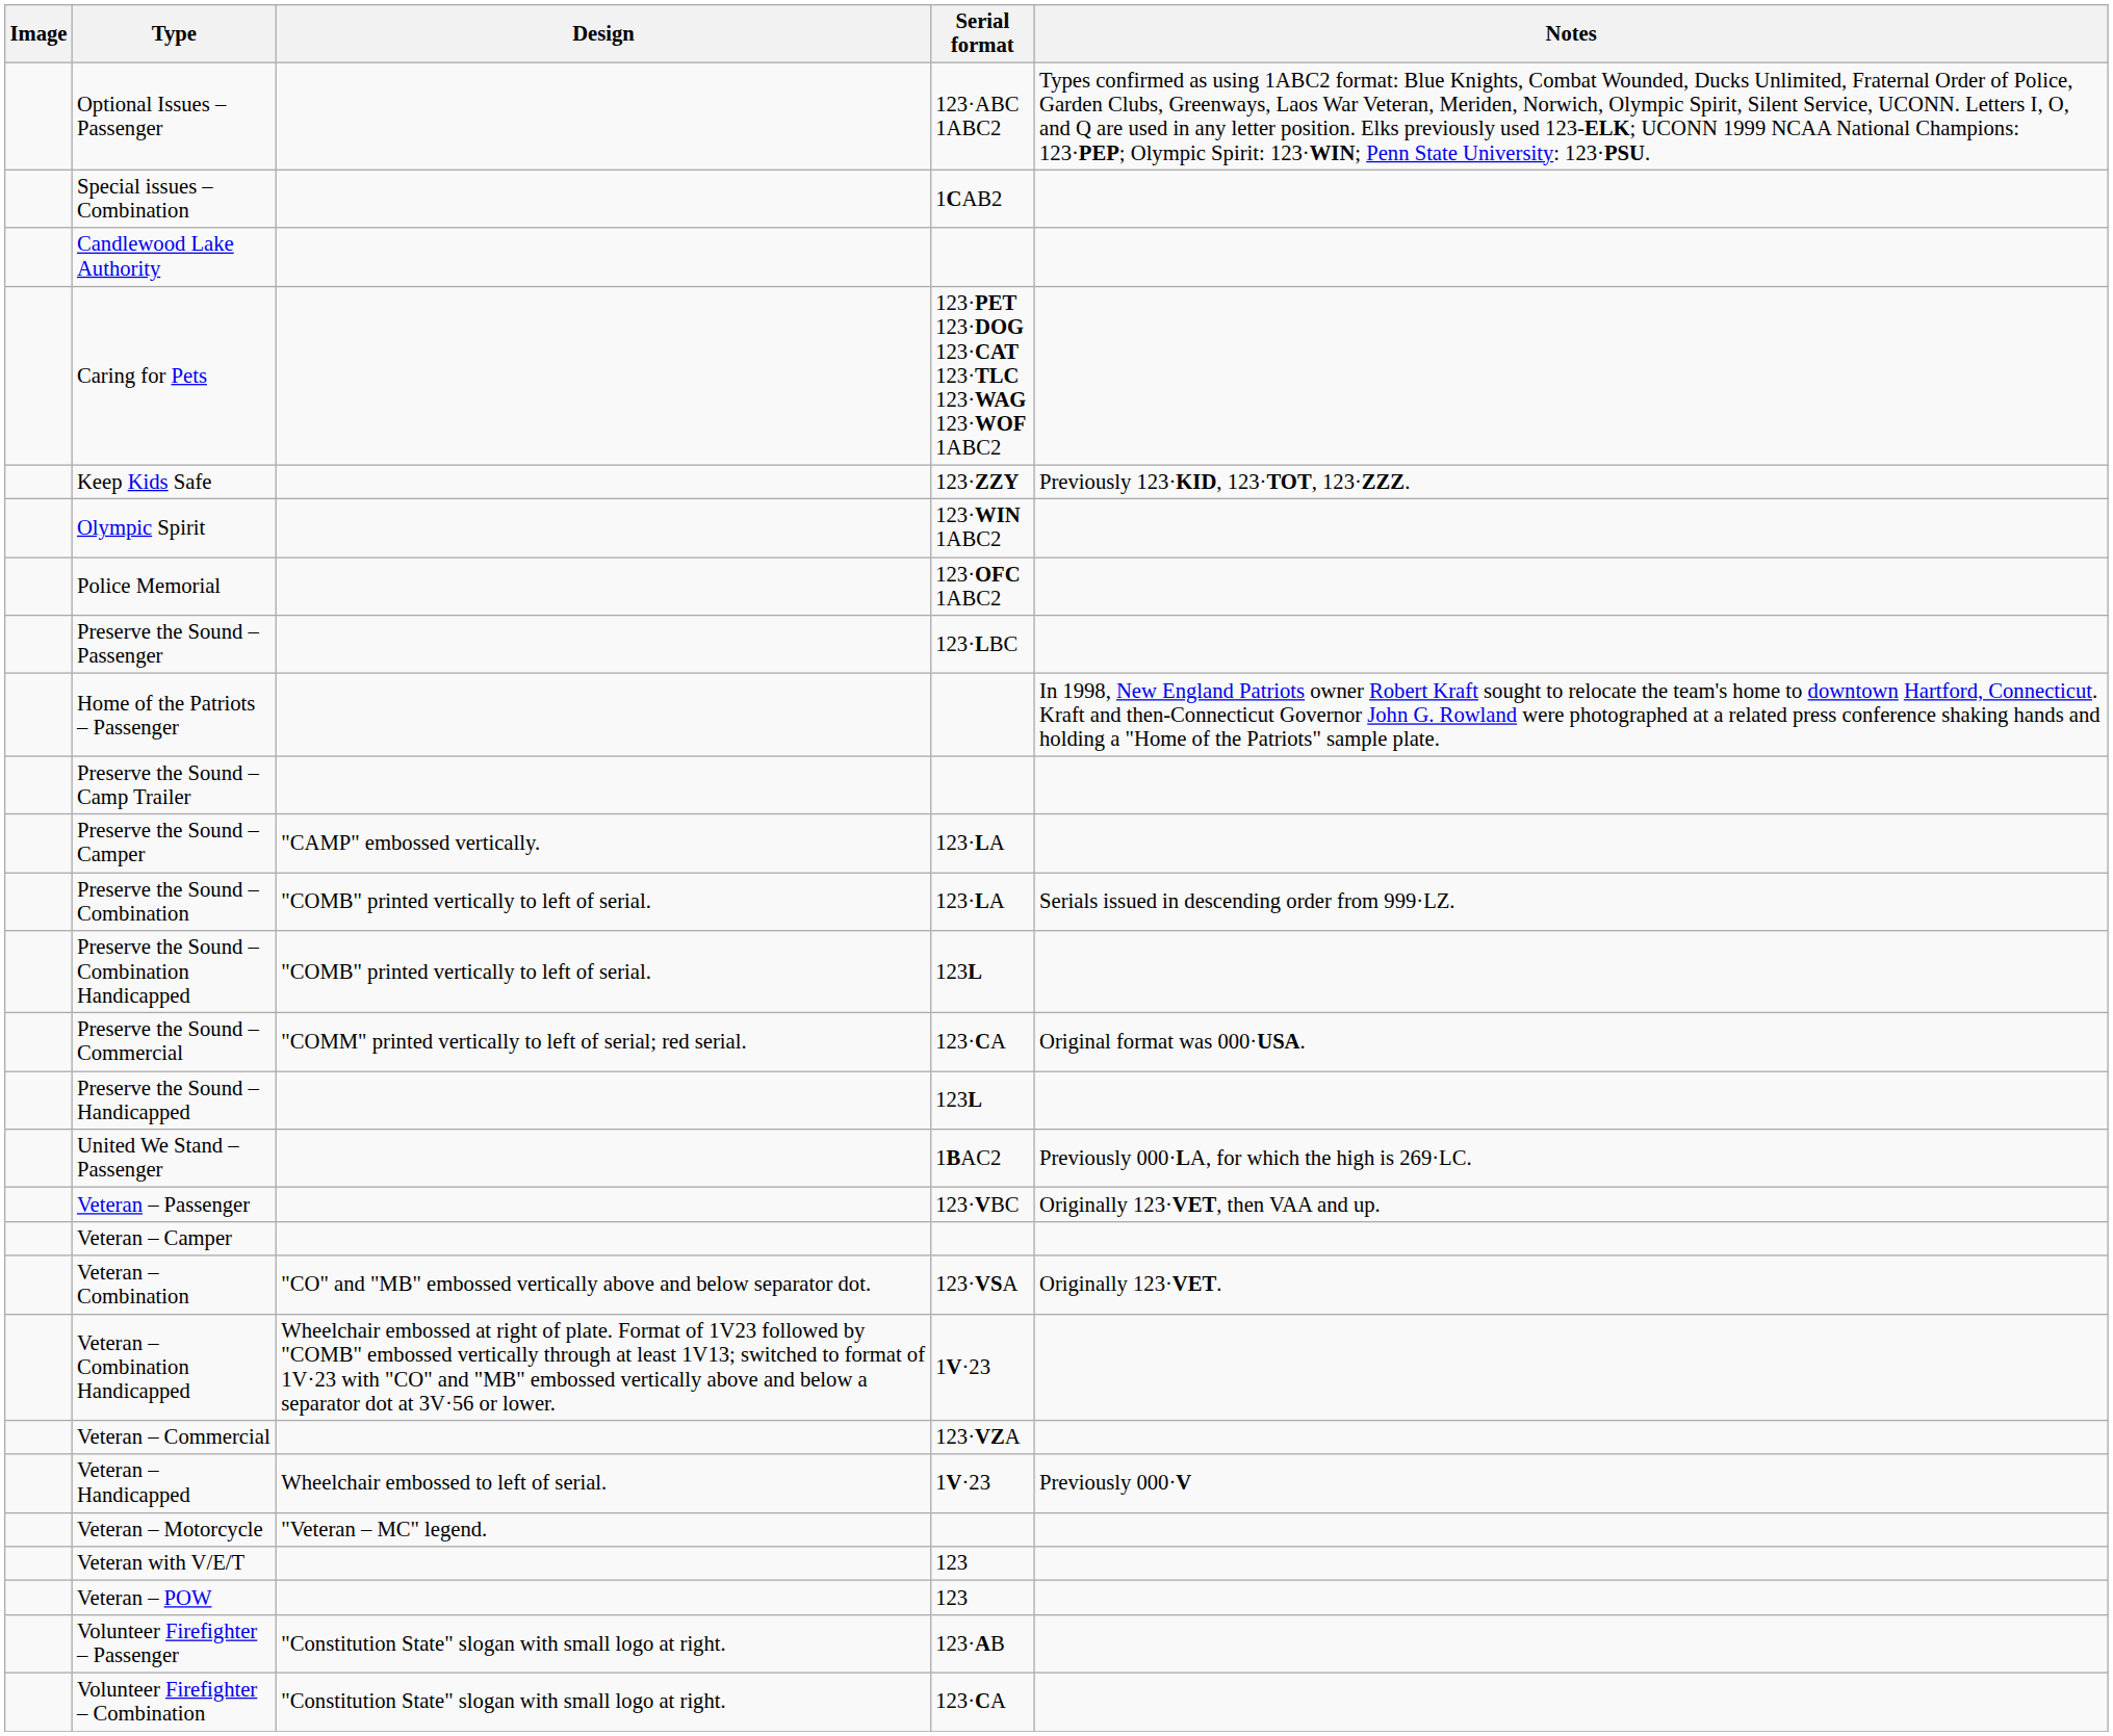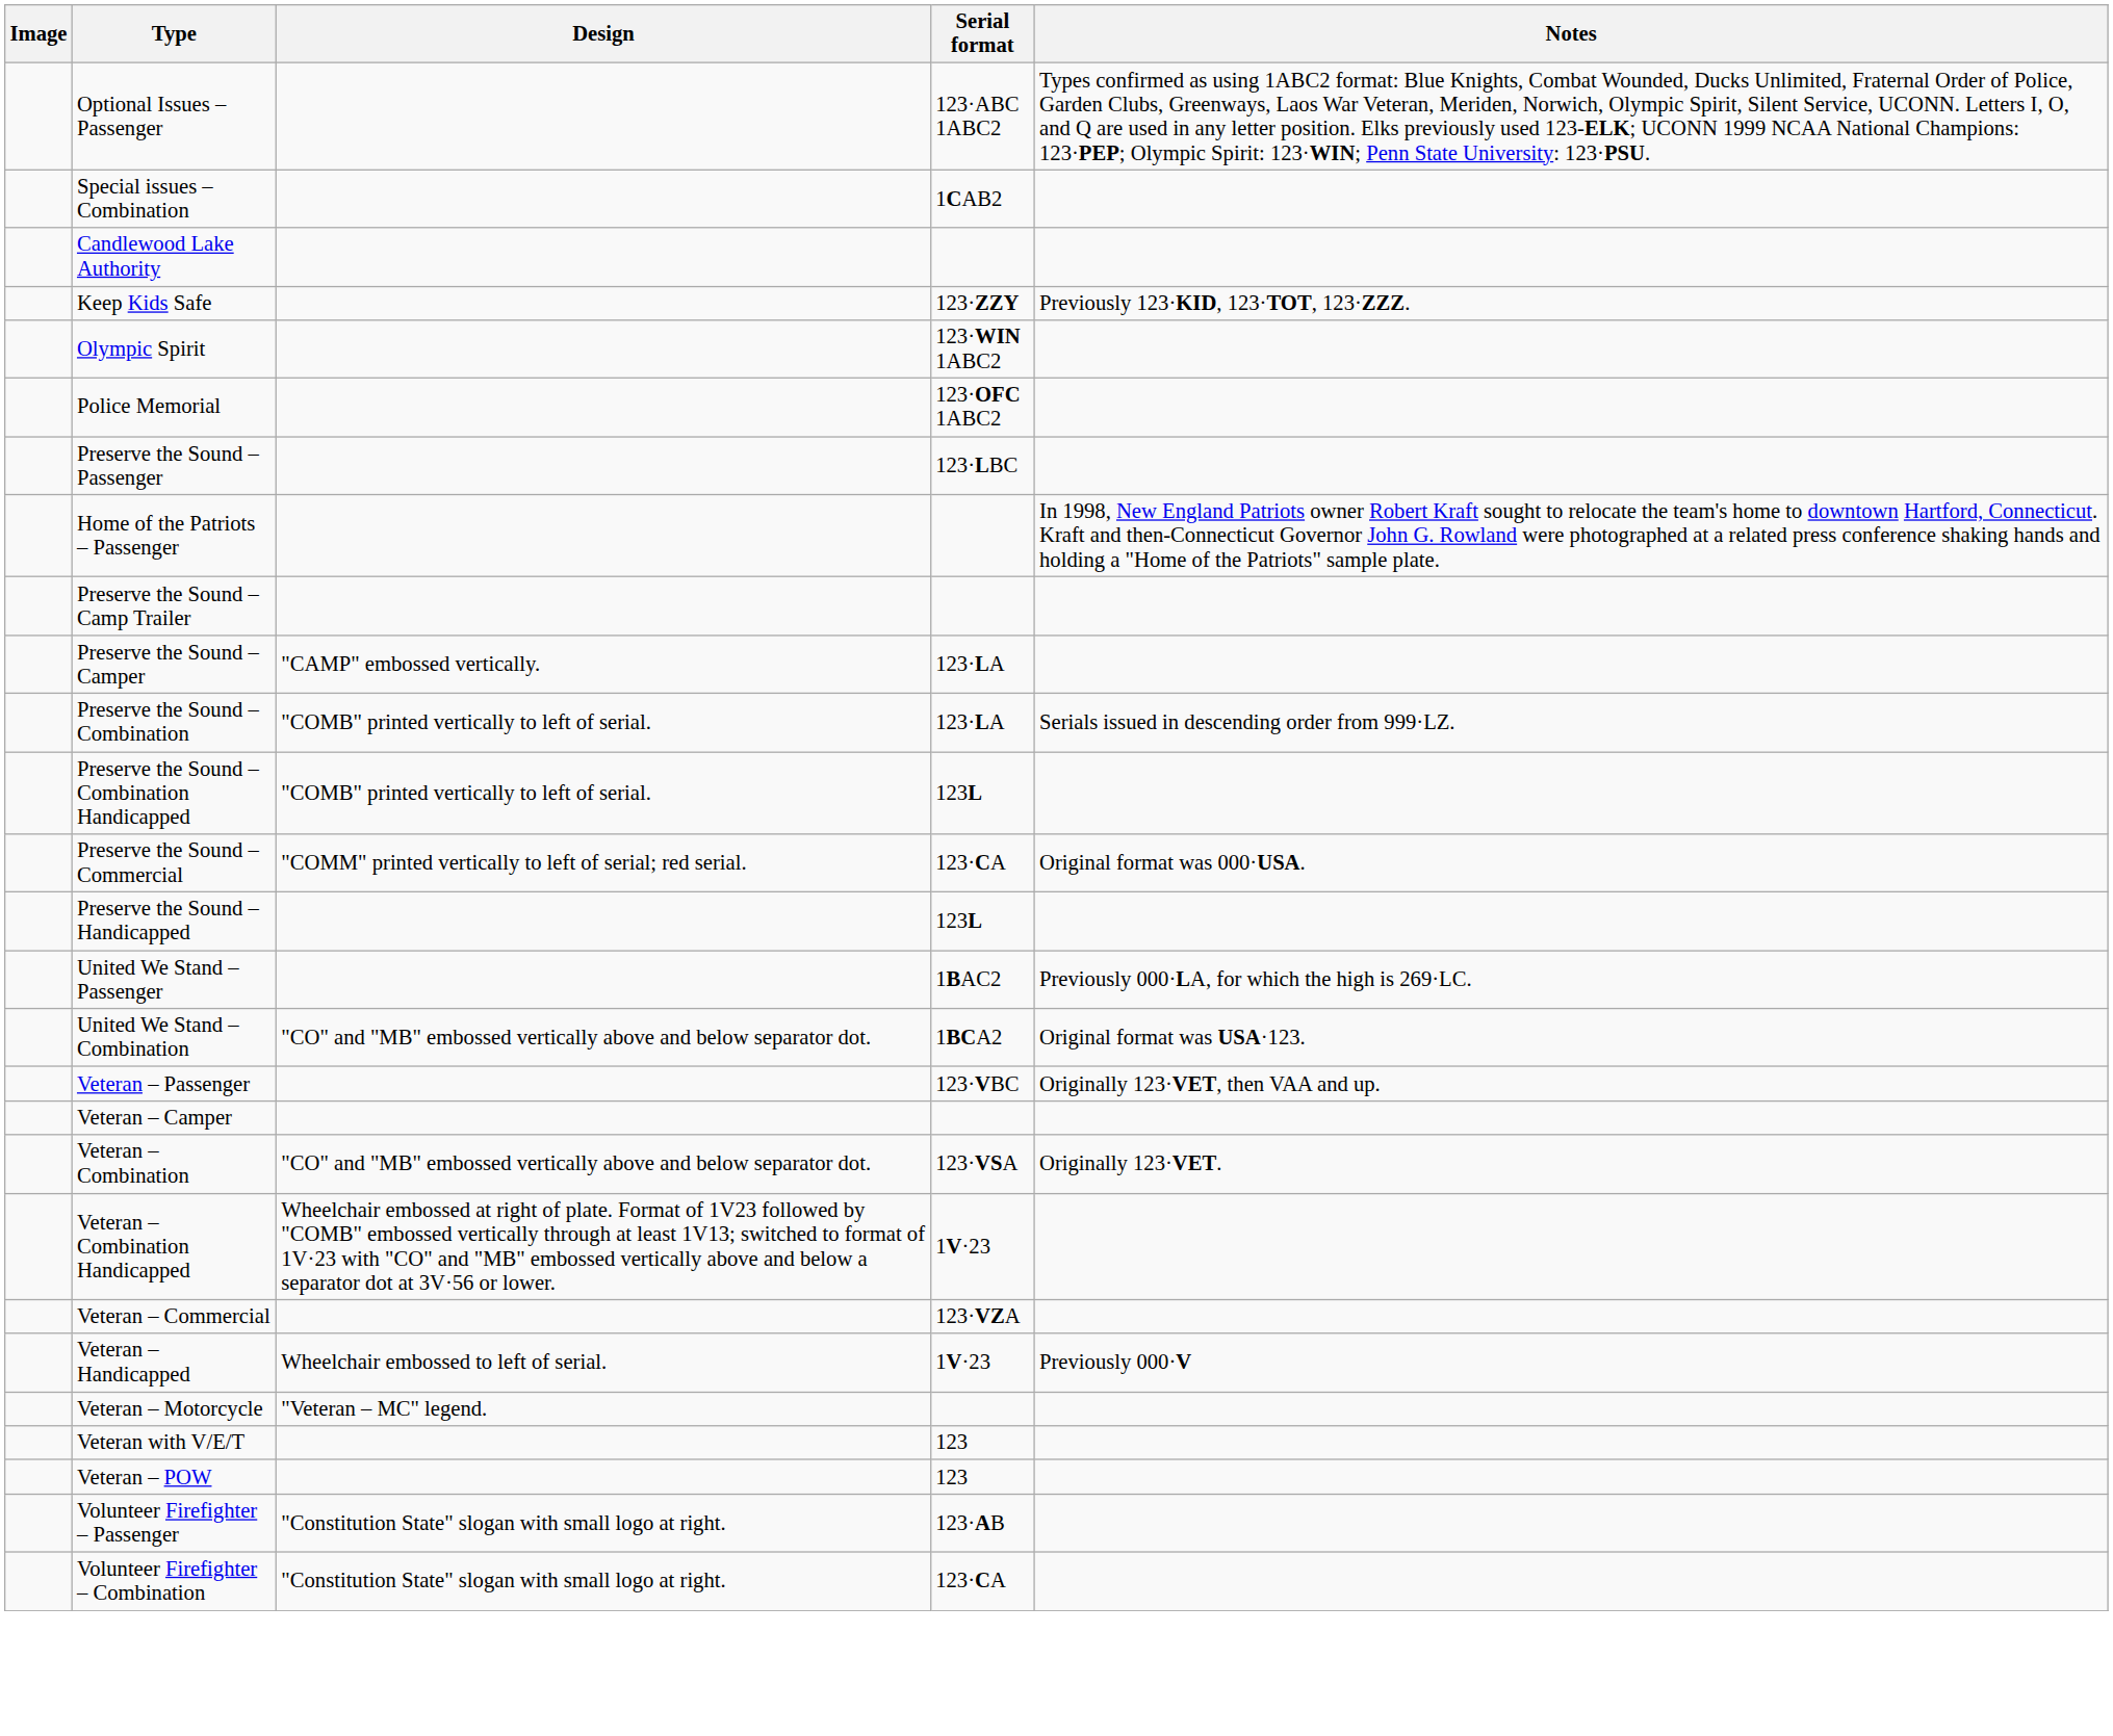 <table class="wikitable">
 <tr>
 <th>Image</th>
 <th>Type</th>
 <th>Design</th>
 <th style="width:70px">Serial format</th>
 <th>Notes</th>
 </tr>
 <tr>
 <td><br></td>
 <td>Optional Issues – Passenger</td>
 <td></td>
 <td>123·ABC<br>1ABC2</td>
 <td>Types confirmed as using 1ABC2 format: Blue Knights, Combat Wounded, Ducks Unlimited, Fraternal Order of Police, Garden Clubs, Greenways, Laos War Veteran, Meriden, Norwich, Olympic Spirit, Silent Service, UCONN. Letters I, O, and Q are used in any letter position. Elks previously used 123-<strong>ELK</strong>; UCONN 1999 NCAA National Champions: 123·<strong>PEP</strong>; Olympic Spirit: 123·<strong>WIN</strong>; <a href='#'>Penn State University</a>: 123·<strong>PSU</strong>.</td>
 </tr>
 <tr>
 <td></td>
 <td>Special issues – Combination</td>
 <td></td>
 <td>1<strong>C</strong>AB2</td>
 <td></td>
 </tr>
 <tr>
 <td></td>
 <td><a href='#'>Candlewood Lake Authority</a></td>
 <td></td>
 <td></td>
-<td></td>
-</tr>
-<tr>
-<td></td>
-<td>Caring for <a href='#'>Pets</a></td>
-<td></td>
-<td>123·<strong>PET</strong><br>123·<strong>DOG</strong><br>123·<strong>CAT</strong><br>123·<strong>TLC</strong><br>123·<strong>WAG</strong><br>123·<strong>WOF</strong><br>1ABC2</td>
 <td></td>
 </tr>
 <tr>
 <td></td>
 <td>Keep <a href='#'>Kids</a> Safe</td>
 <td></td>
 <td>123·<strong>ZZY</strong></td>
 <td>Previously 123·<strong>KID</strong>, 123·<strong>TOT</strong>, 123·<strong>ZZZ</strong>.</td>
 </tr>
 <tr>
 <td></td>
 <td><a href='#'>Olympic</a> Spirit</td>
 <td></td>
 <td>123·<strong>WIN</strong><br>1ABC2</td>
 <td></td>
 </tr>
 <tr>
 <td></td>
 <td>Police Memorial</td>
 <td></td>
 <td>123·<strong>OFC</strong><br>1ABC2</td>
 <td></td>
 </tr>
 <tr>
 <td></td>
 <td>Preserve the Sound – Passenger</td>
 <td></td>
 <td>123·<strong>L</strong>BC</td>
 <td></td>
 </tr>
 <tr>
 <td></td>
 <td>Home of the Patriots – Passenger</td>
 <td></td>
 <td></td>
 <td>In 1998, <a href='#'>New England Patriots</a> owner <a href='#'>Robert Kraft</a> sought to relocate the team's home to <a href='#'>downtown</a> <a href='#'>Hartford, Connecticut</a>. Kraft and then-Connecticut Governor <a href='#'>John G. Rowland</a> were photographed at a related press conference shaking hands and holding a "Home of the Patriots" sample plate.</td>
 </tr>
 <tr>
 <td></td>
 <td>Preserve the Sound – Camp Trailer</td>
 <td></td>
 <td></td>
 <td></td>
 </tr>
 <tr>
 <td></td>
 <td>Preserve the Sound – Camper</td>
 <td>"CAMP" embossed vertically.</td>
 <td>123·<strong>L</strong>A</td>
 <td></td>
 </tr>
 <tr>
 <td></td>
 <td>Preserve the Sound – Combination</td>
 <td>"COMB" printed vertically to left of serial.</td>
 <td>123·<strong>L</strong>A</td>
 <td>Serials issued in descending order from 999·LZ.</td>
 </tr>
 <tr>
 <td></td>
 <td>Preserve the Sound – Combination Handicapped</td>
 <td>"COMB" printed vertically to left of serial.</td>
 <td>123<strong>L</strong></td>
 <td></td>
 </tr>
 <tr>
 <td></td>
 <td>Preserve the Sound – Commercial</td>
 <td>"COMM" printed vertically to left of serial; red serial.</td>
 <td>123·<strong>C</strong>A</td>
 <td>Original format was 000·<strong>USA</strong>.</td>
 </tr>
 <tr>
 <td></td>
 <td>Preserve the Sound – Handicapped</td>
 <td></td>
 <td>123<strong>L</strong></td>
 <td></td>
 </tr>
 <tr>
 <td></td>
 <td>United We Stand – Passenger</td>
 <td></td>
 <td>1<strong>B</strong>AC2</td>
 <td>Previously 000·<strong>L</strong>A, for which the high is 269·LC.</td>
 </tr>
 <tr>
 <td></td>
+<td>United We Stand – Combination</td>
+<td>"CO" and "MB" embossed vertically above and below separator dot.</td>
+<td>1<strong>BC</strong>A2</td>
+<td>Original format was <strong>USA</strong>·123.</td>
+</tr>
+<tr>
+<td></td>
 <td><a href='#'>Veteran</a> – Passenger</td>
 <td></td>
 <td>123·<strong>V</strong>BC</td>
 <td>Originally 123·<strong>VET</strong>, then VAA and up.</td>
 </tr>
 <tr>
 <td></td>
 <td>Veteran – Camper</td>
 <td></td>
 <td></td>
 <td></td>
 </tr>
 <tr>
 <td></td>
 <td>Veteran – Combination</td>
 <td>"CO" and "MB" embossed vertically above and below separator dot.</td>
 <td>123·<strong>VS</strong>A</td>
 <td>Originally 123·<strong>VET</strong>.</td>
 </tr>
 <tr>
 <td></td>
 <td>Veteran – Combination Handicapped</td>
 <td>Wheelchair embossed at right of plate. Format of 1V23 followed by "COMB" embossed vertically through at least 1V13; switched to format of 1V·23 with "CO" and "MB" embossed vertically above and below a separator dot at 3V·56 or lower.</td>
 <td>1<strong>V</strong>·23</td>
 <td></td>
 </tr>
 <tr>
 <td></td>
 <td>Veteran – Commercial</td>
 <td></td>
 <td>123·<strong>VZ</strong>A</td>
 <td></td>
 </tr>
 <tr>
 <td></td>
 <td>Veteran – Handicapped</td>
 <td>Wheelchair embossed to left of serial.</td>
 <td>1<strong>V</strong>·23</td>
 <td>Previously 000·<strong>V</strong></td>
 </tr>
 <tr>
 <td></td>
 <td>Veteran – Motorcycle</td>
 <td>"Veteran – MC" legend.</td>
 <td></td>
 <td></td>
 </tr>
 <tr>
 <td></td>
 <td>Veteran with V/E/T</td>
 <td></td>
 <td>123 </td>
 <td></td>
 </tr>
 <tr>
 <td></td>
 <td>Veteran – <a href='#'>POW</a></td>
 <td></td>
 <td>123 </td>
 <td></td>
 </tr>
 <tr>
 <td></td>
 <td>Volunteer <a href='#'>Firefighter</a> – Passenger</td>
 <td>"Constitution State" slogan with small logo at right.</td>
 <td>123·<strong>A</strong>B</td>
 <td></td>
 </tr>
 <tr>
 <td></td>
 <td>Volunteer <a href='#'>Firefighter</a> – Combination</td>
 <td>"Constitution State" slogan with small logo at right.</td>
 <td>123·<strong>C</strong>A</td>
 <td></td>
 </tr>
 </table>
